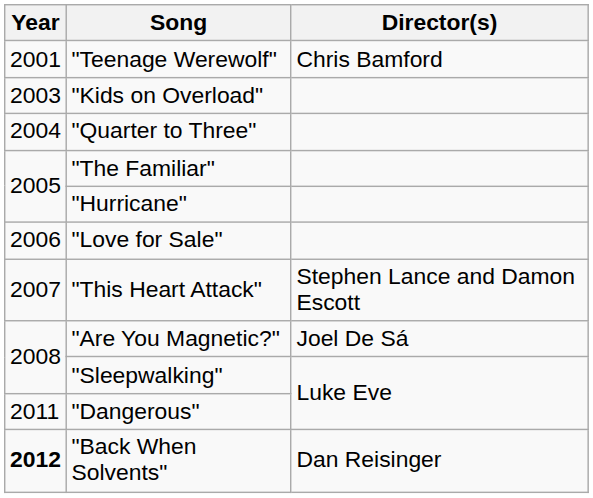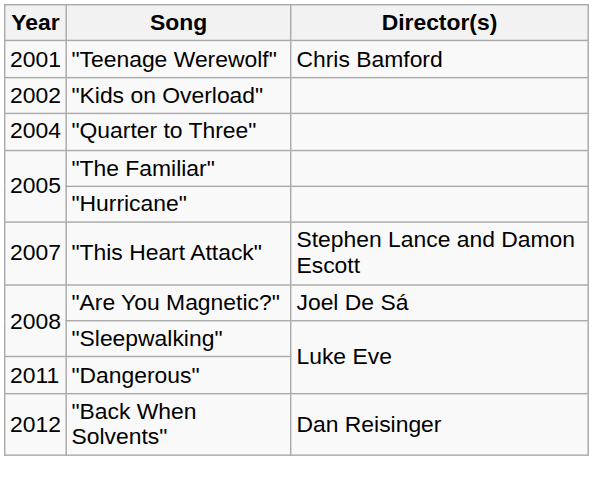 <table class="wikitable">
 <tr>
 <th width="33">Year</th>
 <th width="150">Song</th>
 <th width="200">Director(s)</th>
 </tr>
 <tr>
 <td>2001</td>
 <td>"Teenage Werewolf"</td>
 <td>Chris Bamford</td>
 </tr>
 <tr>
-<td>2003</td>
+<td>2002</td>
 <td>"Kids on Overload"</td>
 <td></td>
 </tr>
 <tr>
 <td>2004</td>
 <td>"Quarter to Three"</td>
 <td></td>
 </tr>
 <tr>
 <td rowspan="2">2005</td>
 <td>"The Familiar"</td>
 <td></td>
 </tr>
 <tr>
 <td>"Hurricane"</td>
-<td></td>
-</tr>
-<tr>
-<td>2006</td>
-<td>"Love for Sale"</td>
 <td></td>
 </tr>
 <tr>
 <td>2007</td>
 <td>"This Heart Attack"</td>
 <td>Stephen Lance and Damon Escott</td>
 </tr>
 <tr>
 <td rowspan="2">2008</td>
 <td>"Are You Magnetic?"</td>
 <td>Joel De Sá</td>
 </tr>
 <tr>
 <td>"Sleepwalking"</td>
 <td rowspan="2">Luke Eve</td>
 </tr>
 <tr>
 <td>2011</td>
 <td>"Dangerous"</td>
 </tr>
 <tr>
-<td><strong>2012</strong></td>
+<td>2012</td>
 <td>"Back When Solvents"</td>
 <td>Dan Reisinger</td>
 </tr>
 </table>
